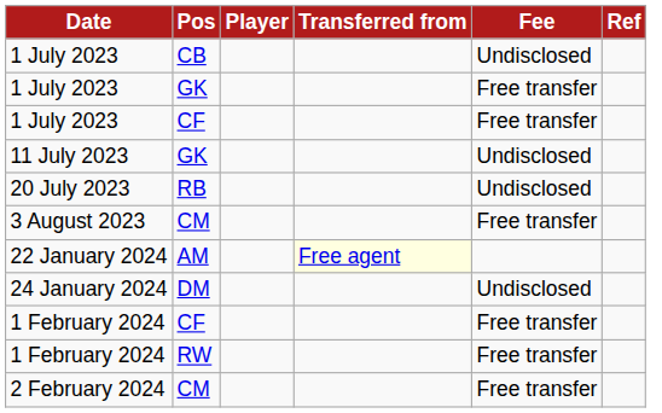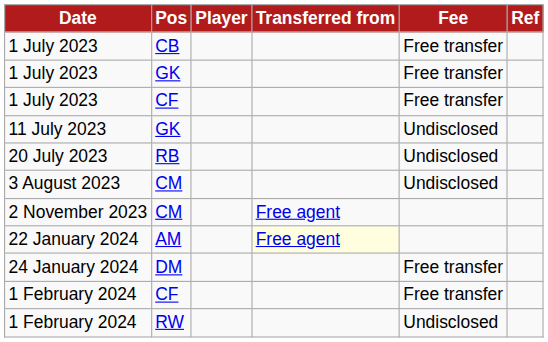 <table class="wikitable plainrowheaders sortable">
 <tr>
 <th style="background:#B11B1B;color:#fff;">Date</th>
 <th style="background:#B11B1B;color:#fff;">Pos</th>
 <th style="background:#B11B1B;color:#fff;">Player</th>
 <th style="background:#B11B1B;color:#fff;">Transferred from</th>
 <th style="background:#B11B1B;color:#fff;">Fee</th>
 <th style="background:#B11B1B;color:#fff;">Ref</th>
 </tr>
 <tr>
 <td>1 July 2023</td>
 <td><a href='#'>CB</a></td>
 <td></td>
 <td></td>
-<td>Undisclosed</td>
+<td>Free transfer</td>
 <td></td>
 </tr>
 <tr>
 <td>1 July 2023</td>
 <td><a href='#'>GK</a></td>
 <td></td>
 <td></td>
 <td>Free transfer</td>
 <td></td>
 </tr>
 <tr>
 <td>1 July 2023</td>
 <td><a href='#'>CF</a></td>
 <td></td>
 <td></td>
 <td>Free transfer</td>
 <td></td>
 </tr>
 <tr>
 <td>11 July 2023</td>
 <td><a href='#'>GK</a></td>
 <td></td>
 <td></td>
 <td>Undisclosed</td>
 <td></td>
 </tr>
 <tr>
 <td>20 July 2023</td>
 <td><a href='#'>RB</a></td>
 <td></td>
 <td></td>
 <td>Undisclosed</td>
 <td></td>
 </tr>
 <tr>
 <td>3 August 2023</td>
 <td><a href='#'>CM</a></td>
 <td></td>
 <td></td>
-<td>Free transfer</td>
+<td>Undisclosed</td>
+<td></td>
+</tr>
+<tr>
+<td>2 November 2023</td>
+<td><a href='#'>CM</a></td>
+<td></td>
+<td><a href='#'>Free agent</a></td>
+<td></td>
 <td></td>
 </tr>
 <tr>
 <td>22 January 2024</td>
 <td><a href='#'>AM</a></td>
 <td></td>
 <td style="background: lightyellow;"><a href='#'>Free agent</a></td>
 <td></td>
 <td></td>
 </tr>
 <tr>
 <td>24 January 2024</td>
 <td><a href='#'>DM</a></td>
 <td></td>
 <td></td>
-<td>Undisclosed</td>
+<td>Free transfer</td>
 <td></td>
 </tr>
 <tr>
 <td>1 February 2024</td>
 <td><a href='#'>CF</a></td>
 <td></td>
 <td></td>
 <td>Free transfer</td>
 <td></td>
 </tr>
 <tr>
 <td>1 February 2024</td>
 <td><a href='#'>RW</a></td>
 <td></td>
 <td></td>
-<td>Free transfer</td>
-<td></td>
-</tr>
-<tr>
-<td>2 February 2024</td>
-<td><a href='#'>CM</a></td>
-<td></td>
-<td></td>
-<td>Free transfer</td>
+<td>Undisclosed</td>
 <td></td>
 </tr>
 </table>
